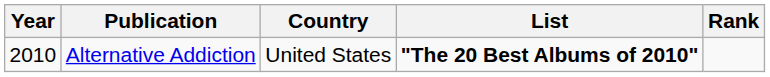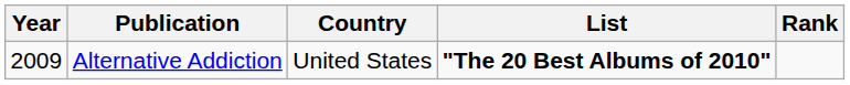 <table class="wikitable" border="1">
 <tr>
 <th>Year</th>
 <th>Publication</th>
 <th>Country</th>
 <th>List</th>
 <th>Rank</th>
 </tr>
 <tr>
-<td>2010</td>
+<td>2009</td>
 <td><a href='#'>Alternative Addiction</a></td>
 <td>United States</td>
 <td><strong>"The 20 Best Albums of 2010"</strong></td>
 <td></td>
 </tr>
 </table>
